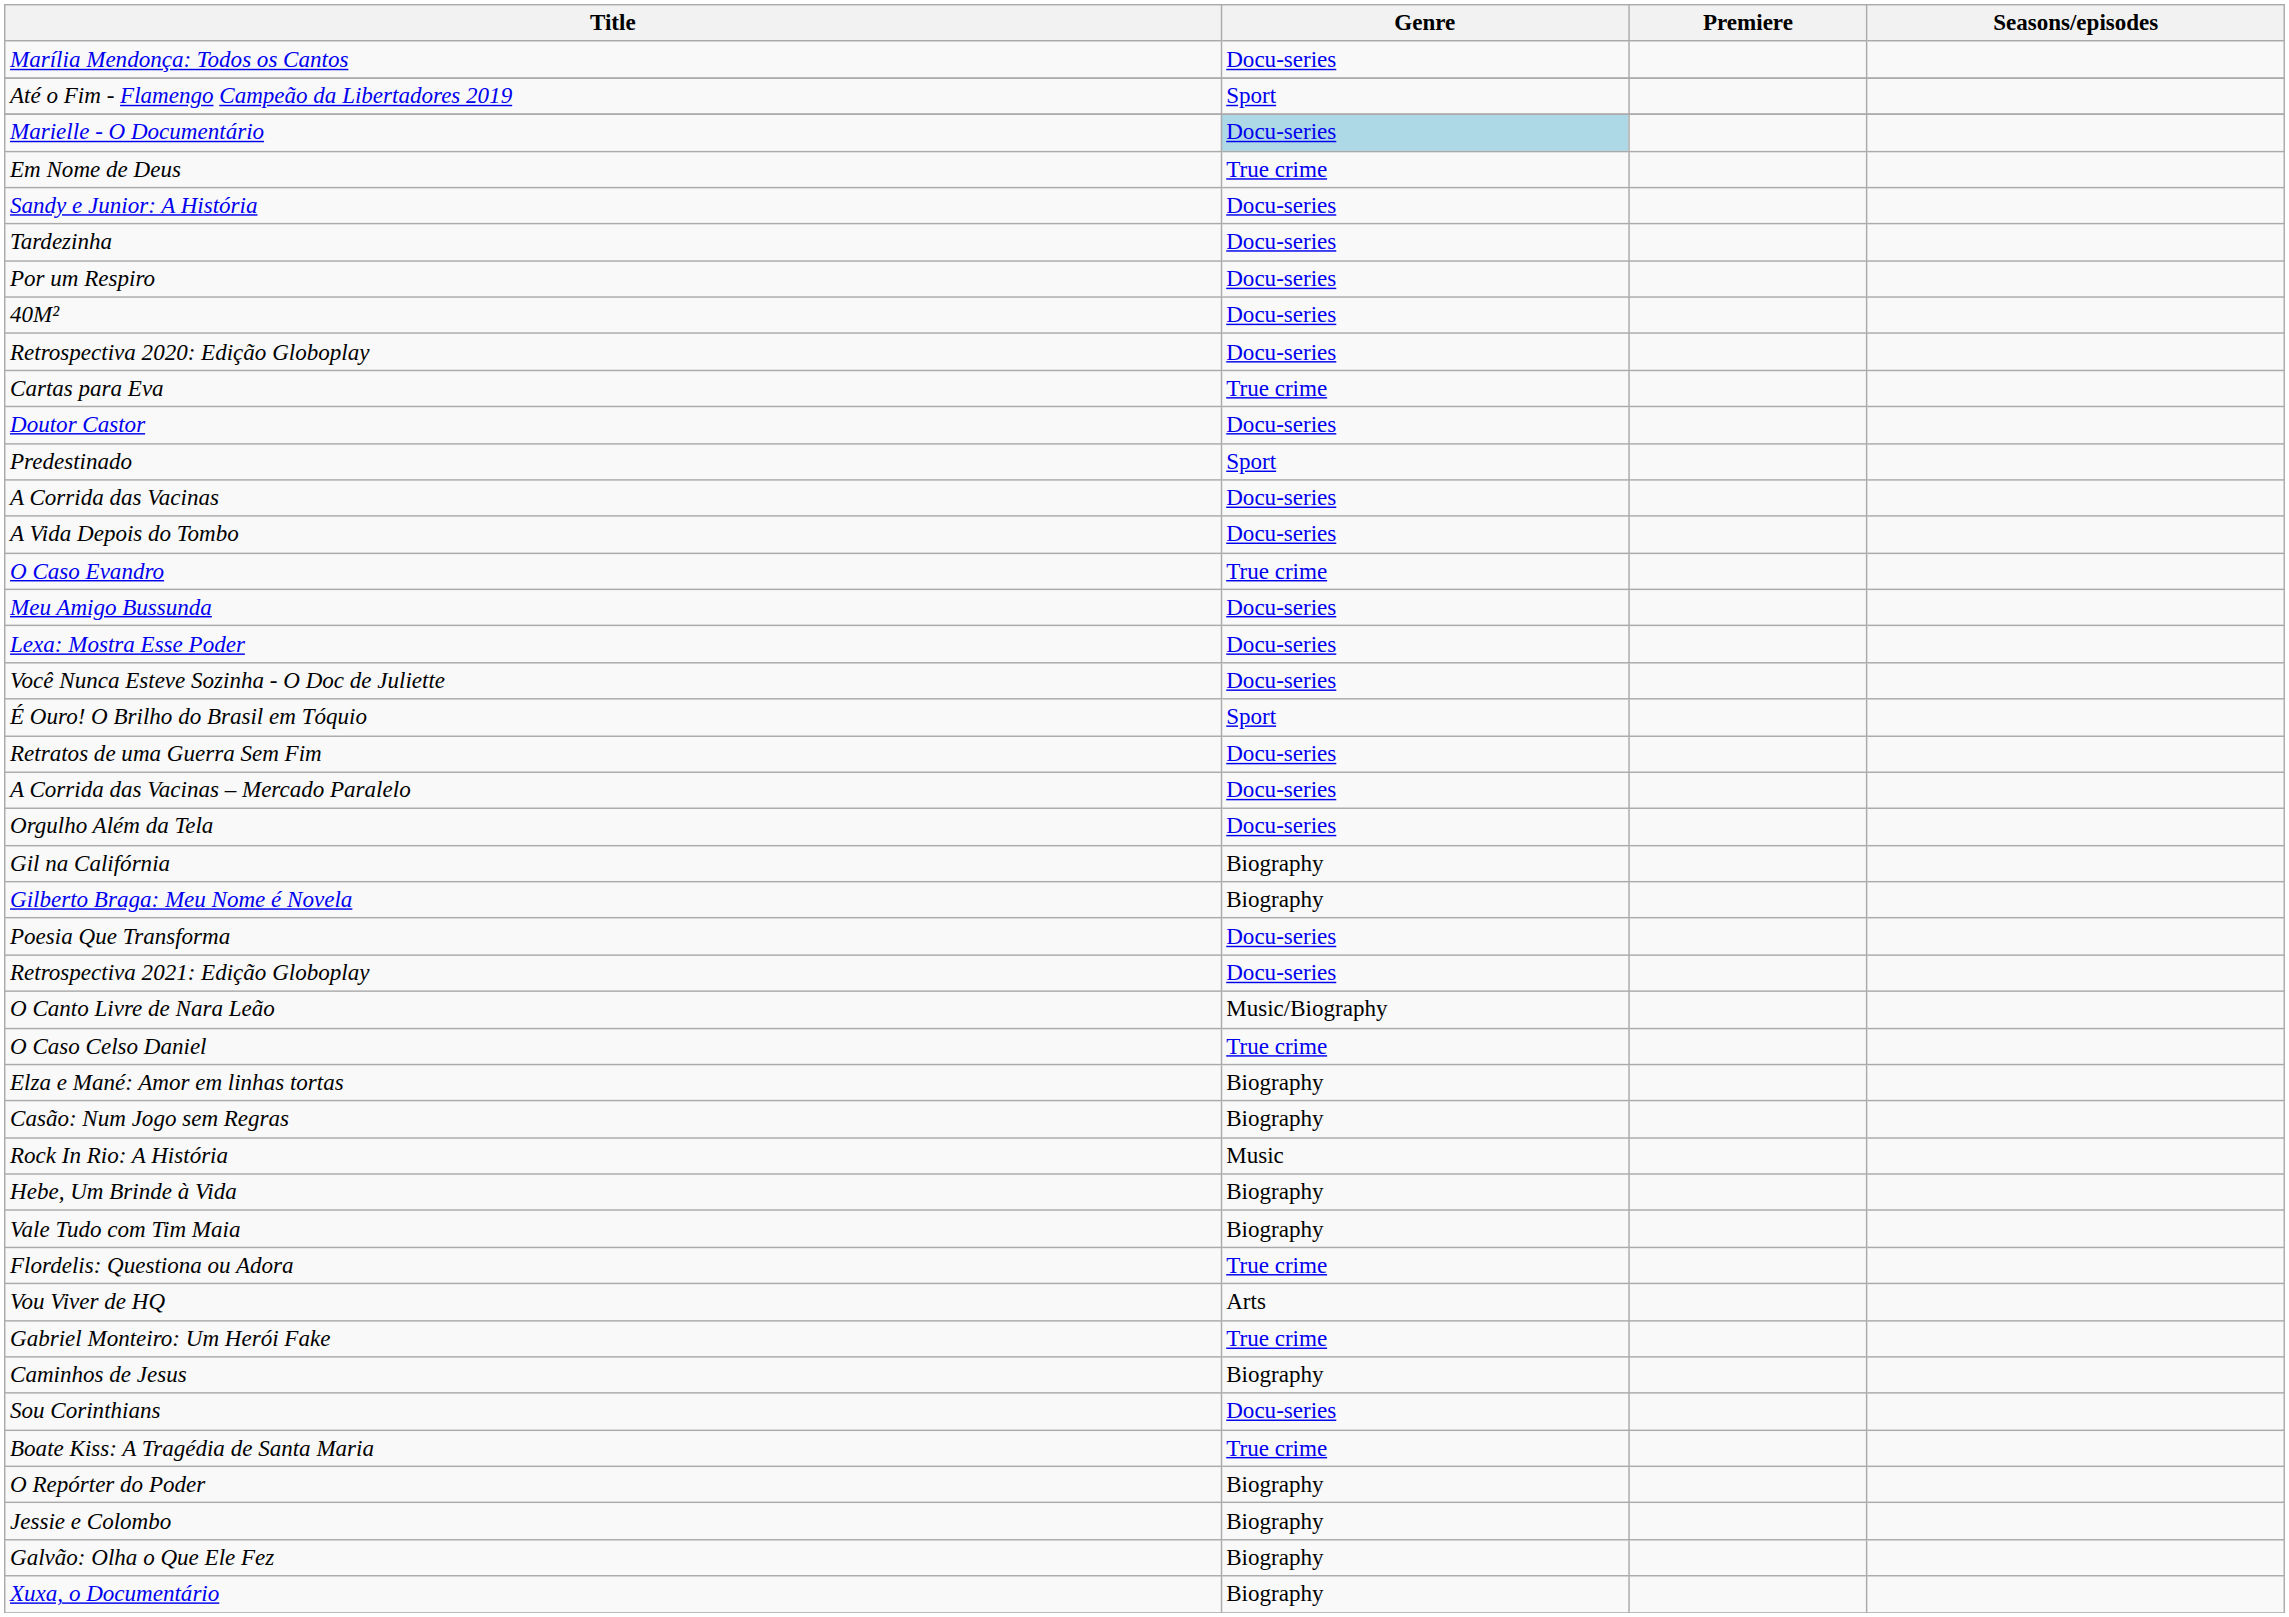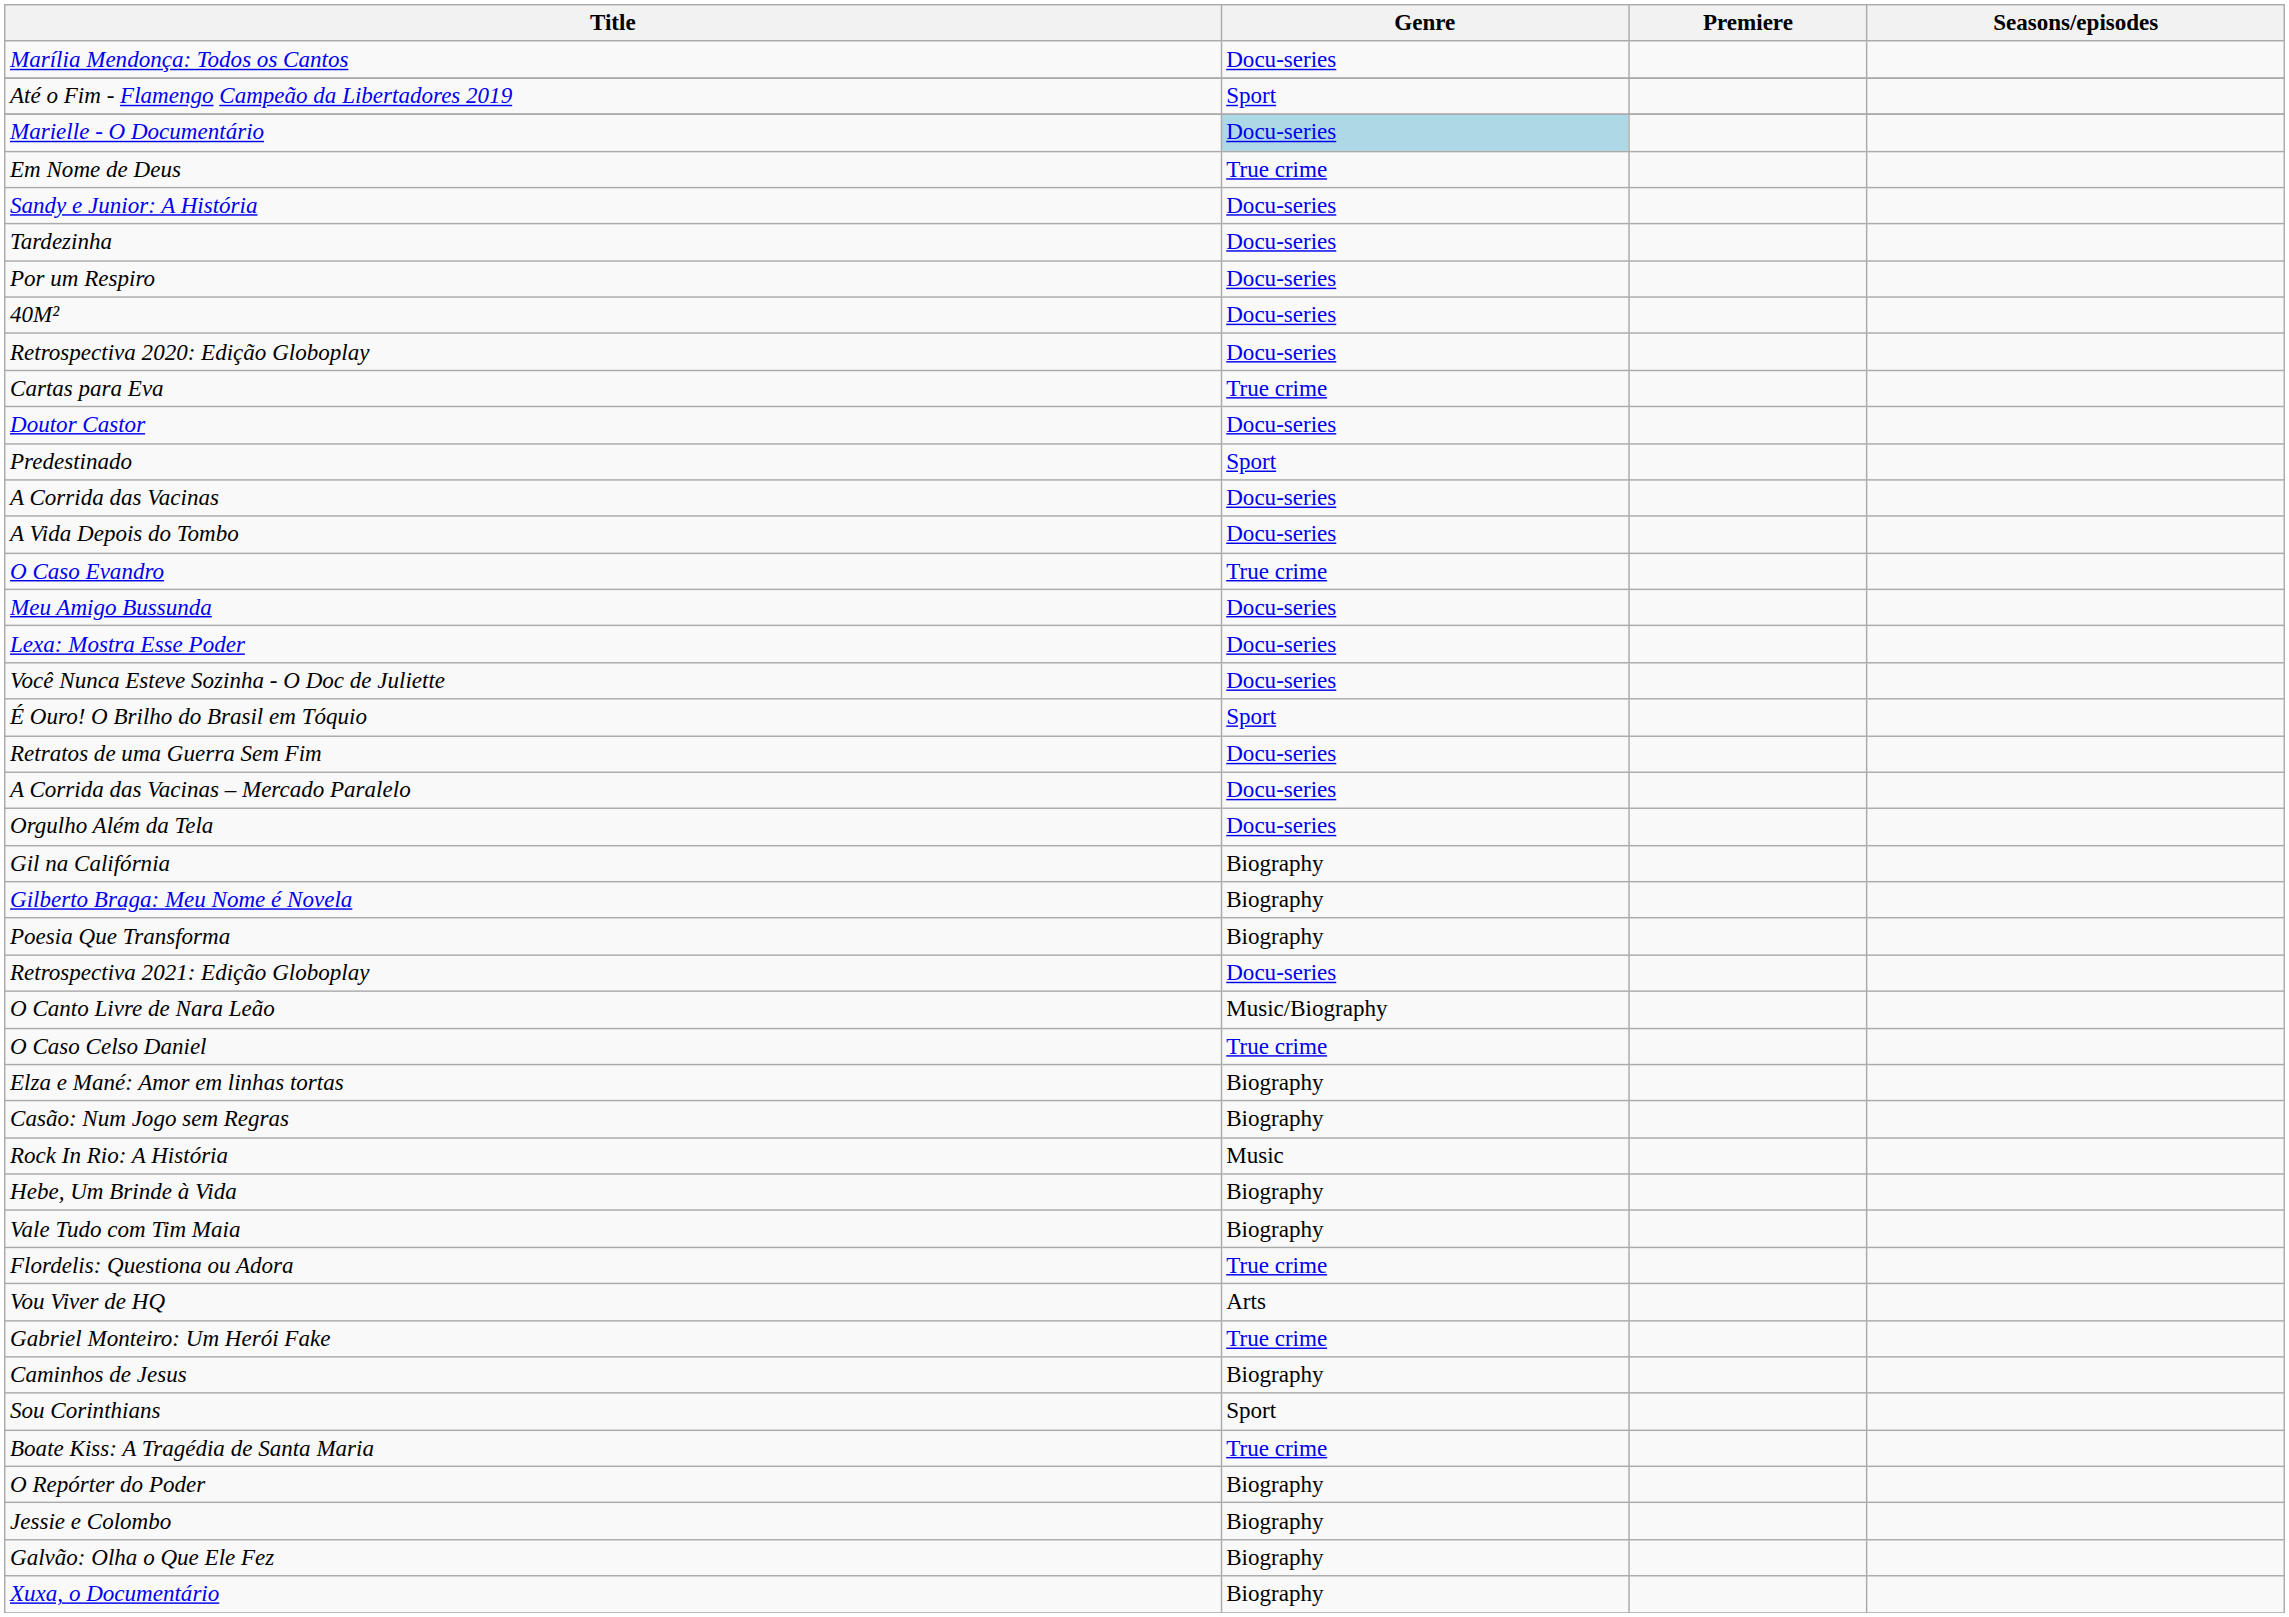 <table class="wikitable sortable" style="width:100%;">
 <tr>
 <th>Title</th>
 <th>Genre</th>
 <th>Premiere</th>
 <th>Seasons/episodes</th>
 </tr>
 <tr>
 <td><em><a href='#'>Marília Mendonça: Todos os Cantos</a></em></td>
 <td><a href='#'>Docu-series</a></td>
 <td></td>
 <td></td>
 </tr>
 <tr>
 </tr>
 <tr>
 <td><em>Até o Fim - <a href='#'>Flamengo</a> <a href='#'>Campeão da Libertadores 2019</a></em></td>
 <td><a href='#'>Sport</a></td>
 <td></td>
 <td></td>
 </tr>
 <tr>
 </tr>
 <tr>
 <td><em><a href='#'>Marielle - O Documentário</a></em></td>
 <td style="background: lightblue;"><a href='#'>Docu-series</a></td>
 <td></td>
 <td></td>
 </tr>
 <tr>
 <td><em>Em Nome de Deus</em></td>
 <td><a href='#'>True crime</a></td>
 <td></td>
 <td></td>
 </tr>
 <tr>
 <td><em><a href='#'>Sandy e Junior: A História</a></em></td>
 <td><a href='#'>Docu-series</a></td>
 <td></td>
 <td></td>
 </tr>
 <tr>
 <td><em>Tardezinha</em></td>
 <td><a href='#'>Docu-series</a></td>
 <td></td>
 <td></td>
 </tr>
 <tr>
 <td><em>Por um Respiro</em></td>
 <td><a href='#'>Docu-series</a></td>
 <td></td>
 <td></td>
 </tr>
 <tr>
 <td><em>40M²</em></td>
 <td><a href='#'>Docu-series</a></td>
 <td></td>
 <td></td>
 </tr>
 <tr>
 <td><em>Retrospectiva 2020: Edição Globoplay</em></td>
 <td><a href='#'>Docu-series</a></td>
 <td></td>
 <td></td>
 </tr>
 <tr>
 <td><em>Cartas para Eva</em></td>
 <td><a href='#'>True crime</a></td>
 <td></td>
 <td></td>
 </tr>
 <tr>
 <td><em><a href='#'>Doutor Castor</a></em></td>
 <td><a href='#'>Docu-series</a></td>
 <td></td>
 <td></td>
 </tr>
 <tr>
 <td><em>Predestinado</em></td>
 <td><a href='#'>Sport</a></td>
 <td></td>
 <td></td>
 </tr>
 <tr>
 <td><em>A Corrida das Vacinas</em></td>
 <td><a href='#'>Docu-series</a></td>
 <td></td>
 <td></td>
 </tr>
 <tr>
 <td><em>A Vida Depois do Tombo</em></td>
 <td><a href='#'>Docu-series</a></td>
 <td></td>
 <td></td>
 </tr>
 <tr>
 <td><em><a href='#'>O Caso Evandro</a></em></td>
 <td><a href='#'>True crime</a></td>
 <td></td>
 <td></td>
 </tr>
 <tr>
 <td><em><a href='#'>Meu Amigo Bussunda</a></em></td>
 <td><a href='#'>Docu-series</a></td>
 <td></td>
 <td></td>
 </tr>
 <tr>
 <td><em><a href='#'>Lexa: Mostra Esse Poder</a></em></td>
 <td><a href='#'>Docu-series</a></td>
 <td></td>
 <td></td>
 </tr>
 <tr>
 <td><em>Você Nunca Esteve Sozinha - O Doc de Juliette</em></td>
 <td><a href='#'>Docu-series</a></td>
 <td></td>
 <td></td>
 </tr>
 <tr>
 <td><em>É Ouro! O Brilho do Brasil em Tóquio</em></td>
 <td><a href='#'>Sport</a></td>
 <td></td>
 <td></td>
 </tr>
 <tr>
 <td><em>Retratos de uma Guerra Sem Fim</em></td>
 <td><a href='#'>Docu-series</a></td>
 <td></td>
 <td></td>
 </tr>
 <tr>
 <td><em>A Corrida das Vacinas – Mercado Paralelo</em></td>
 <td><a href='#'>Docu-series</a></td>
 <td></td>
 <td></td>
 </tr>
 <tr>
 <td><em>Orgulho Além da Tela</em></td>
 <td><a href='#'>Docu-series</a></td>
 <td></td>
 <td></td>
 </tr>
 <tr>
 <td><em>Gil na Califórnia</em></td>
 <td>Biography</td>
 <td></td>
 <td></td>
 </tr>
 <tr>
 <td><em><a href='#'>Gilberto Braga: Meu Nome é Novela</a></em></td>
 <td>Biography</td>
 <td></td>
 <td></td>
 </tr>
 <tr>
 <td><em>Poesia Que Transforma</em></td>
-<td><a href='#'>Docu-series</a></td>
+<td>Biography</td>
 <td></td>
 <td></td>
 </tr>
 <tr>
 <td><em>Retrospectiva 2021: Edição Globoplay</em></td>
 <td><a href='#'>Docu-series</a></td>
 <td></td>
 <td></td>
 </tr>
 <tr>
 <td><em>O Canto Livre de Nara Leão</em></td>
 <td>Music/Biography</td>
 <td></td>
 <td></td>
 </tr>
 <tr>
 <td><em>O Caso Celso Daniel</em></td>
 <td><a href='#'>True crime</a></td>
 <td></td>
 <td></td>
 </tr>
 <tr>
 <td><em>Elza e Mané: Amor em linhas tortas</em></td>
 <td>Biography</td>
 <td></td>
 <td></td>
 </tr>
 <tr>
 <td><em>Casão: Num Jogo sem Regras</em></td>
 <td>Biography</td>
 <td></td>
 <td></td>
 </tr>
 <tr>
 <td><em>Rock In Rio: A História</em></td>
 <td>Music</td>
 <td></td>
 <td></td>
 </tr>
 <tr>
 <td><em>Hebe, Um Brinde à Vida</em></td>
 <td>Biography</td>
 <td></td>
 <td></td>
 </tr>
 <tr>
 <td><em>Vale Tudo com Tim Maia</em></td>
 <td>Biography</td>
 <td></td>
 <td></td>
 </tr>
 <tr>
 <td><em>Flordelis: Questiona ou Adora</em></td>
 <td><a href='#'>True crime</a></td>
 <td></td>
 <td></td>
 </tr>
 <tr>
 <td><em>Vou Viver de HQ</em></td>
 <td>Arts</td>
 <td></td>
 <td></td>
 </tr>
 <tr>
 <td><em>Gabriel Monteiro: Um Herói Fake</em></td>
 <td><a href='#'>True crime</a></td>
 <td></td>
 <td></td>
 </tr>
 <tr>
 <td><em>Caminhos de Jesus</em></td>
 <td>Biography</td>
 <td></td>
 <td></td>
 </tr>
 <tr>
 <td><em>Sou Corinthians</em></td>
-<td><a href='#'>Docu-series</a></td>
+<td>Sport</td>
 <td></td>
 <td></td>
 </tr>
 <tr>
 <td><em>Boate Kiss: A Tragédia de Santa Maria</em></td>
 <td><a href='#'>True crime</a></td>
 <td></td>
 <td></td>
 </tr>
 <tr>
 <td><em>O Repórter do Poder</em></td>
 <td>Biography</td>
 <td></td>
 <td></td>
 </tr>
 <tr>
 <td><em>Jessie e Colombo</em></td>
 <td>Biography</td>
 <td></td>
 <td></td>
 </tr>
 <tr>
 <td><em>Galvão: Olha o Que Ele Fez</em></td>
 <td>Biography</td>
 <td></td>
 <td></td>
 </tr>
 <tr>
 <td><em><a href='#'>Xuxa, o Documentário</a></em></td>
 <td>Biography</td>
 <td></td>
 <td></td>
 </tr>
 <tr>
 </tr>
 </table>
